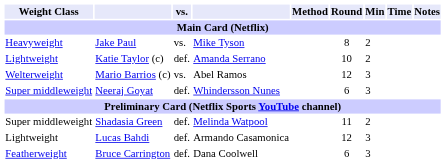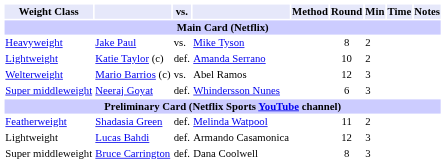 <table class="toccolours" style="font-size: 85%;">
 <tr>
 <th style="background:#e6e8fa; color:#000; text-align:center;">Weight Class</th>
 <th style="background:#e6e8fa; color:#000; text-align:center;"></th>
 <th style="background:#e6e8fa; color:#000; text-align:center;">vs.</th>
 <th style="background:#e6e8fa; color:#000; text-align:center;"></th>
 <th style="background:#e6e8fa; color:#000; text-align:center;">Method</th>
 <th style="background:#e6e8fa; color:#000; text-align:center;">Round</th>
 <th style="background:#e6e8fa; color:#000; text-align:center;">Min</th>
 <th style="background:#e6e8fa; color:#000; text-align:center;">Time</th>
 <th style="background:#e6e8fa; color:#000; text-align:center;">Notes</th>
 </tr>
 <tr>
 <th colspan="9" style="background-color: #ccccff;">Main Card (Netflix)</th>
 </tr>
 <tr>
 <td><a href='#'>Heavyweight</a></td>
 <td><a href='#'>Jake Paul</a></td>
 <td>vs.</td>
 <td><a href='#'>Mike Tyson</a></td>
 <td align="center"></td>
 <td align="center">8</td>
 <td>2</td>
 <td></td>
 <td></td>
 </tr>
 <tr>
 <td><a href='#'>Lightweight</a></td>
 <td><a href='#'>Katie Taylor</a> (c)</td>
 <td>def.</td>
 <td><a href='#'>Amanda Serrano</a></td>
 <td align="center"></td>
 <td align="center">10</td>
 <td>2</td>
 <td></td>
 <td></td>
 </tr>
 <tr>
 <td><a href='#'>Welterweight</a></td>
 <td><a href='#'>Mario Barrios</a> (c)</td>
 <td>vs.</td>
 <td>Abel Ramos</td>
 <td align="center"></td>
 <td align="center">12</td>
 <td>3</td>
 <td></td>
 <td></td>
 </tr>
 <tr>
 <td><a href='#'>Super middleweight</a></td>
 <td><a href='#'>Neeraj Goyat</a></td>
 <td>def.</td>
 <td><a href='#'>Whindersson Nunes</a></td>
 <td align="center"></td>
 <td align="center">6</td>
 <td>3</td>
 <td></td>
 <td></td>
 </tr>
 <tr>
 <th colspan="9" style="background-color: #ccccff;">Preliminary Card (Netflix Sports <a href='#'>YouTube</a> channel)</th>
 </tr>
 <tr>
-<td>Super middleweight</td>
+<td><a href='#'>Featherweight</a></td>
 <td><a href='#'>Shadasia Green</a></td>
 <td>def.</td>
 <td><a href='#'>Melinda Watpool</a></td>
 <td align="center"></td>
 <td align="center">11</td>
 <td>2</td>
 <td></td>
 <td></td>
 </tr>
 <tr>
 <td>Lightweight</td>
 <td><a href='#'>Lucas Bahdi</a></td>
 <td>def.</td>
 <td>Armando Casamonica</td>
 <td align="center"></td>
 <td align="center">12</td>
 <td>3</td>
 <td></td>
 <td></td>
 </tr>
 <tr>
-<td><a href='#'>Featherweight</a></td>
+<td>Super middleweight</td>
 <td><a href='#'>Bruce Carrington</a></td>
 <td>def.</td>
 <td>Dana Coolwell</td>
 <td align="center"></td>
-<td align="center">6</td>
+<td align="center">8</td>
 <td>3</td>
 <td></td>
 </tr>
 </table>
